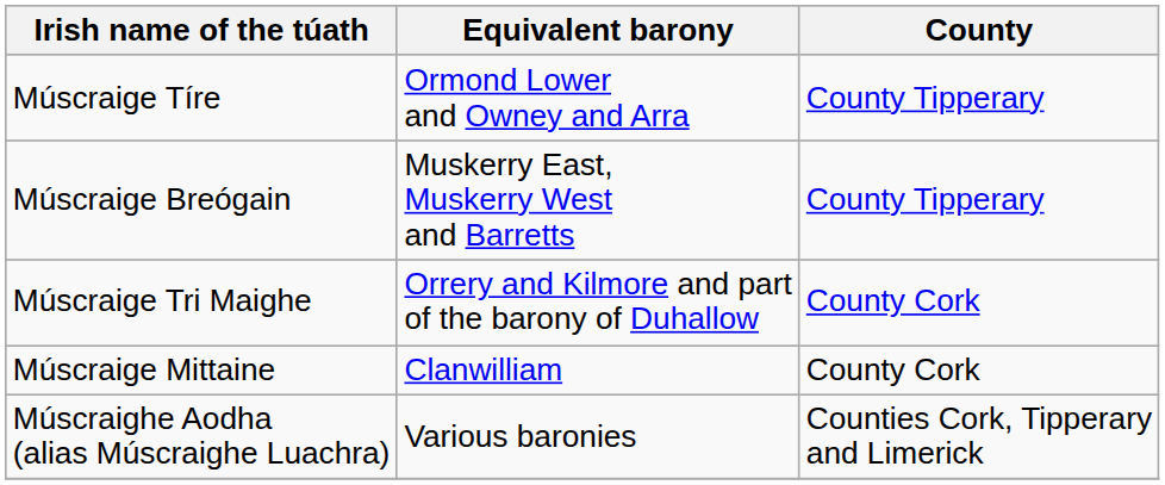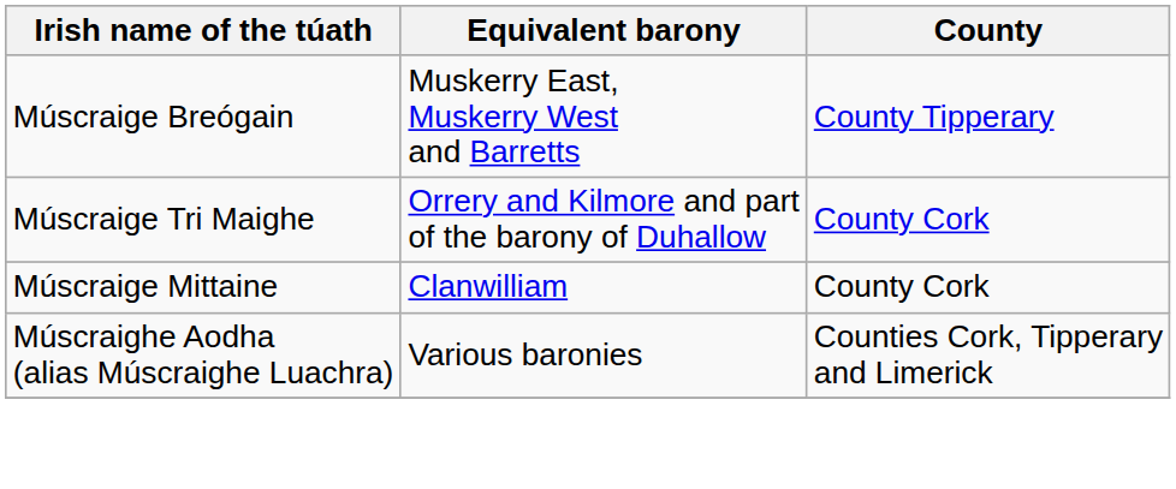 <table class="wikitable">
 <tr>
 <th>Irish name of the túath</th>
 <th>Equivalent barony</th>
 <th>County</th>
-</tr>
-<tr>
-<td>Múscraige Tíre</td>
-<td><a href='#'>Ormond Lower</a> <br>and <a href='#'>Owney and Arra</a></td>
-<td><a href='#'>County Tipperary</a></td>
 </tr>
 <tr>
 <td>Múscraige Breógain</td>
 <td>Muskerry East,<br> <a href='#'>Muskerry West</a> <br> and <a href='#'>Barretts</a></td>
 <td><a href='#'>County Tipperary</a></td>
 </tr>
 <tr>
 <td>Múscraige Tri Maighe</td>
 <td><a href='#'>Orrery and Kilmore</a> and part<br>of the barony of <a href='#'>Duhallow</a></td>
 <td><a href='#'>County Cork</a></td>
 </tr>
 <tr>
 <td>Múscraige Mittaine</td>
 <td><a href='#'>Clanwilliam</a></td>
 <td>County Cork</td>
 </tr>
 <tr>
 <td>Múscraighe Aodha<br> (alias Múscraighe Luachra)</td>
 <td>Various baronies</td>
 <td>Counties Cork, Tipperary<br> and Limerick</td>
 </tr>
 <tr>
 </tr>
 </table>
